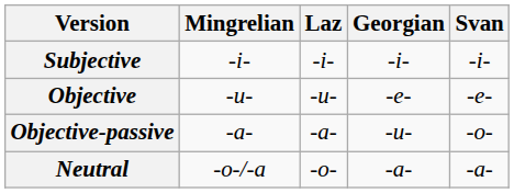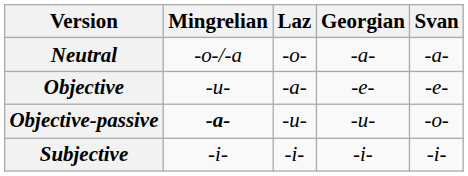 <table class="wikitable" style="text-align:center;">
 <tr>
 <th><strong>Version</strong></th>
 <th><strong>Mingrelian</strong></th>
 <th><strong>Laz</strong></th>
 <th><strong>Georgian</strong></th>
 <th><strong>Svan</strong></th>
 </tr>
 <tr>
+<th><em>Neutral</em></th>
+<td><em>-o-/-a</em></td>
+<td><em>-o-</em></td>
+<td><em>-a-</em></td>
+<td><em>-a-</em></td>
+</tr>
+<tr>
+<th><em>Objective</em></th>
+<td><em>-u-</em></td>
+<td><em>-a-</em></td>
+<td><em>-e-</em></td>
+<td><em>-e-</em></td>
+</tr>
+<tr>
+<th><em>Objective-passive</em></th>
+<td><strong><em>-a-</em></strong></td>
+<td><em>-u-</em></td>
+<td><em>-u-</em></td>
+<td><em>-o-</em></td>
+</tr>
+<tr>
 <th><em>Subjective</em></th>
 <td><em>-i-</em></td>
 <td><em>-i-</em></td>
 <td><em>-i-</em></td>
 <td><em>-i-</em></td>
 </tr>
-<tr>
-<th><em>Objective</em></th>
-<td><em>-u-</em></td>
-<td><em>-u-</em></td>
-<td><em>-e-</em></td>
-<td><em>-e-</em></td>
-</tr>
-<tr>
-<th><em>Objective-passive</em></th>
-<td><em>-a-</em></td>
-<td><em>-a-</em></td>
-<td><em>-u-</em></td>
-<td><em>-o-</em></td>
-</tr>
-<tr>
-<th><em>Neutral</em></th>
-<td><em>-o-/-a</em></td>
-<td><em>-o-</em></td>
-<td><em>-a-</em></td>
-<td><em>-a-</em></td>
-</tr>
 </table>
